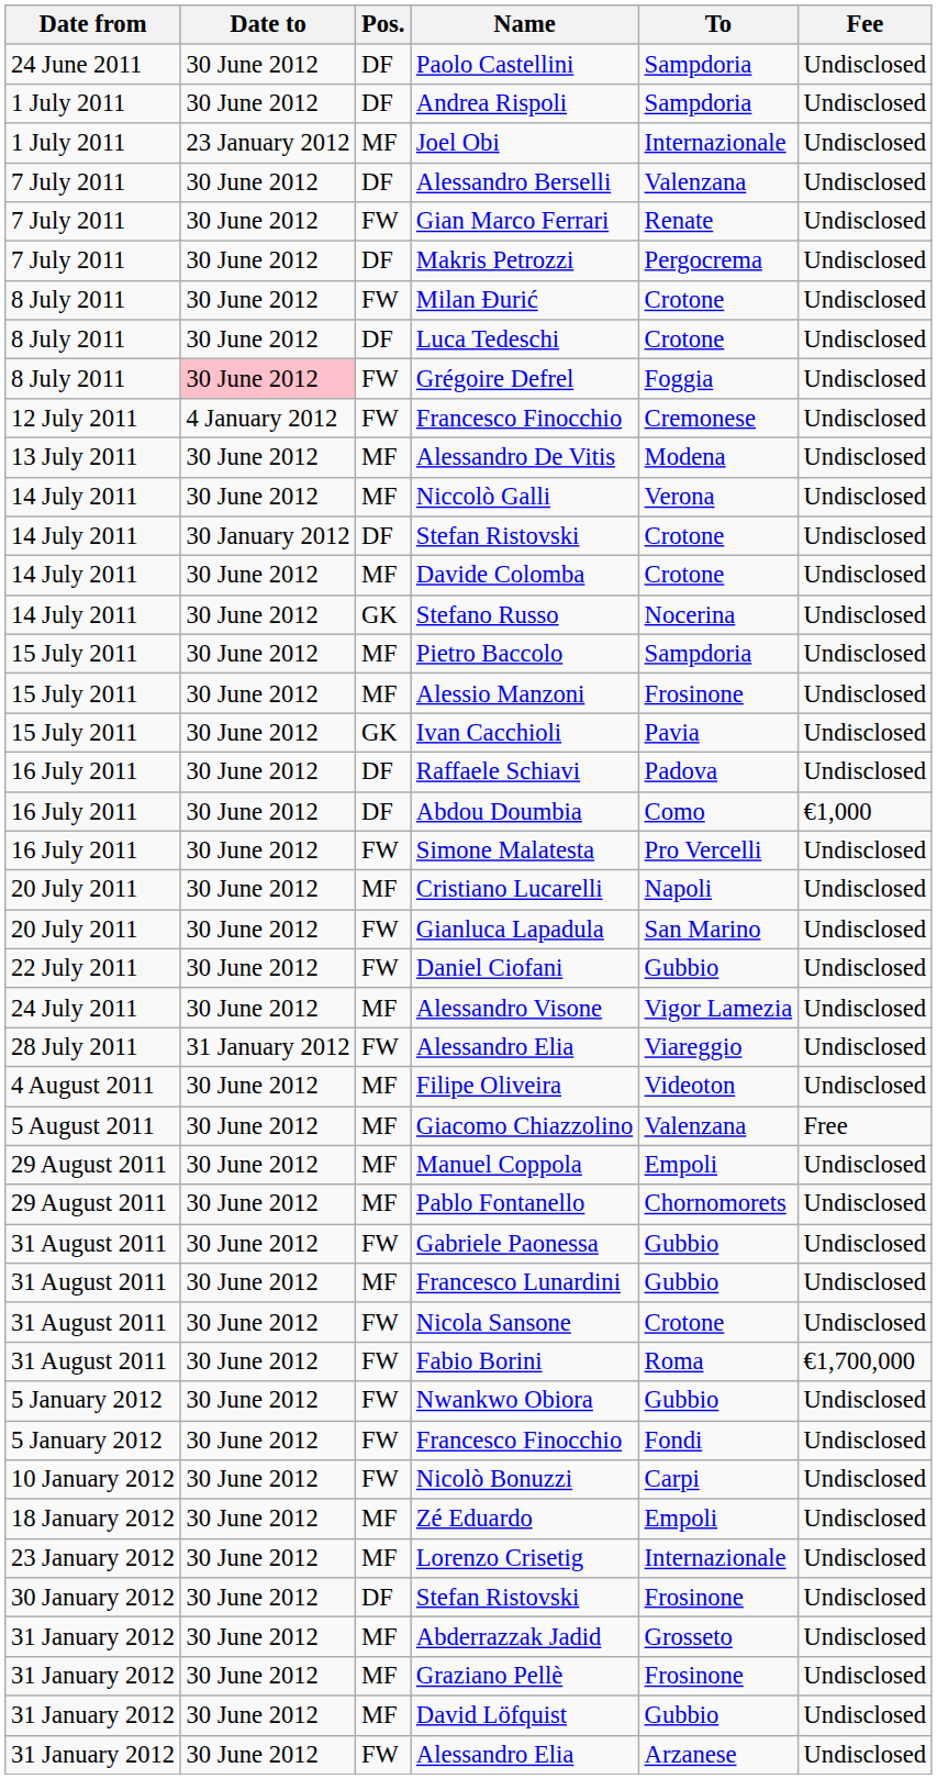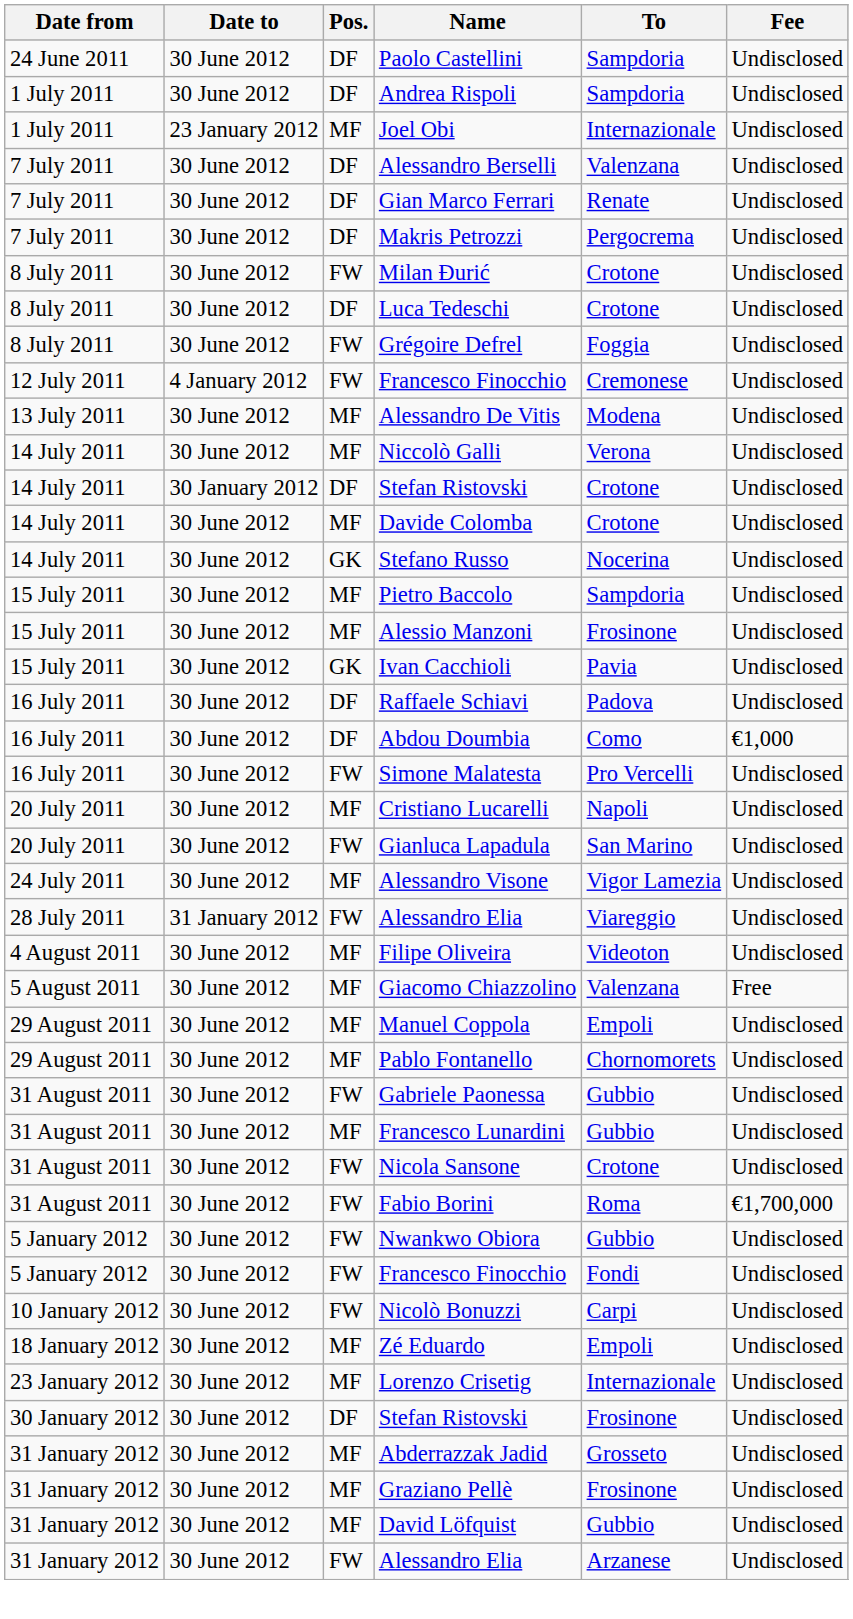 <table class="wikitable">
 <tr>
 <th>Date from</th>
 <th>Date to</th>
 <th>Pos.</th>
 <th>Name</th>
 <th>To</th>
 <th>Fee</th>
 </tr>
 <tr>
 <td>24 June 2011</td>
 <td>30 June 2012</td>
 <td>DF</td>
 <td> <a href='#'>Paolo Castellini</a></td>
 <td> <a href='#'>Sampdoria</a></td>
 <td>Undisclosed</td>
 </tr>
 <tr>
 <td>1 July 2011</td>
 <td>30 June 2012</td>
 <td>DF</td>
 <td> <a href='#'>Andrea Rispoli</a></td>
 <td> <a href='#'>Sampdoria</a></td>
 <td>Undisclosed</td>
 </tr>
 <tr>
 <td>1 July 2011</td>
 <td>23 January 2012</td>
 <td>MF</td>
 <td> <a href='#'>Joel Obi</a></td>
 <td> <a href='#'>Internazionale</a></td>
 <td>Undisclosed</td>
 </tr>
 <tr>
 <td>7 July 2011</td>
 <td>30 June 2012</td>
 <td>DF</td>
 <td> <a href='#'>Alessandro Berselli</a></td>
 <td> <a href='#'>Valenzana</a></td>
 <td>Undisclosed</td>
 </tr>
 <tr>
 <td>7 July 2011</td>
 <td>30 June 2012</td>
-<td>FW</td>
+<td>DF</td>
 <td> <a href='#'>Gian Marco Ferrari</a></td>
 <td> <a href='#'>Renate</a></td>
 <td>Undisclosed</td>
 </tr>
 <tr>
 <td>7 July 2011</td>
 <td>30 June 2012</td>
 <td>DF</td>
 <td> <a href='#'>Makris Petrozzi</a></td>
 <td> <a href='#'>Pergocrema</a></td>
 <td>Undisclosed</td>
 </tr>
 <tr>
 <td>8 July 2011</td>
 <td>30 June 2012</td>
 <td>FW</td>
 <td> <a href='#'>Milan Đurić</a></td>
 <td> <a href='#'>Crotone</a></td>
 <td>Undisclosed</td>
 </tr>
 <tr>
 <td>8 July 2011</td>
 <td>30 June 2012</td>
 <td>DF</td>
 <td> <a href='#'>Luca Tedeschi</a></td>
 <td> <a href='#'>Crotone</a></td>
 <td>Undisclosed</td>
 </tr>
 <tr>
 <td>8 July 2011</td>
-<td style="background: pink;">30 June 2012</td>
+<td>30 June 2012</td>
 <td>FW</td>
 <td> <a href='#'>Grégoire Defrel</a></td>
 <td> <a href='#'>Foggia</a></td>
 <td>Undisclosed</td>
 </tr>
 <tr>
 <td>12 July 2011</td>
 <td>4 January 2012</td>
 <td>FW</td>
 <td> <a href='#'>Francesco Finocchio</a></td>
 <td> <a href='#'>Cremonese</a></td>
 <td>Undisclosed</td>
 </tr>
 <tr>
 <td>13 July 2011</td>
 <td>30 June 2012</td>
 <td>MF</td>
 <td> <a href='#'>Alessandro De Vitis</a></td>
 <td> <a href='#'>Modena</a></td>
 <td>Undisclosed</td>
 </tr>
 <tr>
 <td>14 July 2011</td>
 <td>30 June 2012</td>
 <td>MF</td>
 <td> <a href='#'>Niccolò Galli</a></td>
 <td> <a href='#'>Verona</a></td>
 <td>Undisclosed</td>
 </tr>
 <tr>
 <td>14 July 2011</td>
 <td>30 January 2012</td>
 <td>DF</td>
 <td> <a href='#'>Stefan Ristovski</a></td>
 <td> <a href='#'>Crotone</a></td>
 <td>Undisclosed</td>
 </tr>
 <tr>
 <td>14 July 2011</td>
 <td>30 June 2012</td>
 <td>MF</td>
 <td> <a href='#'>Davide Colomba</a></td>
 <td> <a href='#'>Crotone</a></td>
 <td>Undisclosed</td>
 </tr>
 <tr>
 <td>14 July 2011</td>
 <td>30 June 2012</td>
 <td>GK</td>
 <td> <a href='#'>Stefano Russo</a></td>
 <td> <a href='#'>Nocerina</a></td>
 <td>Undisclosed</td>
 </tr>
 <tr>
 <td>15 July 2011</td>
 <td>30 June 2012</td>
 <td>MF</td>
 <td> <a href='#'>Pietro Baccolo</a></td>
 <td> <a href='#'>Sampdoria</a></td>
 <td>Undisclosed</td>
 </tr>
 <tr>
 <td>15 July 2011</td>
 <td>30 June 2012</td>
 <td>MF</td>
 <td> <a href='#'>Alessio Manzoni</a></td>
 <td> <a href='#'>Frosinone</a></td>
 <td>Undisclosed</td>
 </tr>
 <tr>
 <td>15 July 2011</td>
 <td>30 June 2012</td>
 <td>GK</td>
 <td> <a href='#'>Ivan Cacchioli</a></td>
 <td> <a href='#'>Pavia</a></td>
 <td>Undisclosed</td>
 </tr>
 <tr>
 <td>16 July 2011</td>
 <td>30 June 2012</td>
 <td>DF</td>
 <td> <a href='#'>Raffaele Schiavi</a></td>
 <td> <a href='#'>Padova</a></td>
 <td>Undisclosed</td>
 </tr>
 <tr>
 <td>16 July 2011</td>
 <td>30 June 2012</td>
 <td>DF</td>
 <td> <a href='#'>Abdou Doumbia</a></td>
 <td> <a href='#'>Como</a></td>
 <td>€1,000</td>
 </tr>
 <tr>
 <td>16 July 2011</td>
 <td>30 June 2012</td>
 <td>FW</td>
 <td> <a href='#'>Simone Malatesta</a></td>
 <td> <a href='#'>Pro Vercelli</a></td>
 <td>Undisclosed</td>
 </tr>
 <tr>
 <td>20 July 2011</td>
 <td>30 June 2012</td>
 <td>MF</td>
 <td> <a href='#'>Cristiano Lucarelli</a></td>
 <td> <a href='#'>Napoli</a></td>
 <td>Undisclosed</td>
 </tr>
 <tr>
 <td>20 July 2011</td>
 <td>30 June 2012</td>
 <td>FW</td>
 <td> <a href='#'>Gianluca Lapadula</a></td>
 <td> <a href='#'>San Marino</a></td>
-<td>Undisclosed</td>
-</tr>
-<tr>
-<td>22 July 2011</td>
-<td>30 June 2012</td>
-<td>FW</td>
-<td> <a href='#'>Daniel Ciofani</a></td>
-<td> <a href='#'>Gubbio</a></td>
 <td>Undisclosed</td>
 </tr>
 <tr>
 <td>24 July 2011</td>
 <td>30 June 2012</td>
 <td>MF</td>
 <td> <a href='#'>Alessandro Visone</a></td>
 <td> <a href='#'>Vigor Lamezia</a></td>
 <td>Undisclosed</td>
 </tr>
 <tr>
 <td>28 July 2011</td>
 <td>31 January 2012</td>
 <td>FW</td>
 <td> <a href='#'>Alessandro Elia</a></td>
 <td> <a href='#'>Viareggio</a></td>
 <td>Undisclosed</td>
 </tr>
 <tr>
 <td>4 August 2011</td>
 <td>30 June 2012</td>
 <td>MF</td>
 <td> <a href='#'>Filipe Oliveira</a></td>
 <td> <a href='#'>Videoton</a></td>
 <td>Undisclosed</td>
 </tr>
 <tr>
 <td>5 August 2011</td>
 <td>30 June 2012</td>
 <td>MF</td>
 <td> <a href='#'>Giacomo Chiazzolino</a></td>
 <td> <a href='#'>Valenzana</a></td>
 <td>Free</td>
 </tr>
 <tr>
 <td>29 August 2011</td>
 <td>30 June 2012</td>
 <td>MF</td>
 <td> <a href='#'>Manuel Coppola</a></td>
 <td> <a href='#'>Empoli</a></td>
 <td>Undisclosed</td>
 </tr>
 <tr>
 <td>29 August 2011</td>
 <td>30 June 2012</td>
 <td>MF</td>
 <td> <a href='#'>Pablo Fontanello</a></td>
 <td> <a href='#'>Chornomorets</a></td>
 <td>Undisclosed</td>
 </tr>
 <tr>
 <td>31 August 2011</td>
 <td>30 June 2012</td>
 <td>FW</td>
 <td> <a href='#'>Gabriele Paonessa</a></td>
 <td> <a href='#'>Gubbio</a></td>
 <td>Undisclosed</td>
 </tr>
 <tr>
 <td>31 August 2011</td>
 <td>30 June 2012</td>
 <td>MF</td>
 <td> <a href='#'>Francesco Lunardini</a></td>
 <td> <a href='#'>Gubbio</a></td>
 <td>Undisclosed</td>
 </tr>
 <tr>
 <td>31 August 2011</td>
 <td>30 June 2012</td>
 <td>FW</td>
 <td> <a href='#'>Nicola Sansone</a></td>
 <td> <a href='#'>Crotone</a></td>
 <td>Undisclosed</td>
 </tr>
 <tr>
 <td>31 August 2011</td>
 <td>30 June 2012</td>
 <td>FW</td>
 <td> <a href='#'>Fabio Borini</a></td>
 <td> <a href='#'>Roma</a></td>
 <td>€1,700,000</td>
 </tr>
 <tr>
 <td>5 January 2012</td>
 <td>30 June 2012</td>
 <td>FW</td>
 <td> <a href='#'>Nwankwo Obiora</a></td>
 <td> <a href='#'>Gubbio</a></td>
 <td>Undisclosed</td>
 </tr>
 <tr>
 <td>5 January 2012</td>
 <td>30 June 2012</td>
 <td>FW</td>
 <td> <a href='#'>Francesco Finocchio</a></td>
 <td> <a href='#'>Fondi</a></td>
 <td>Undisclosed</td>
 </tr>
 <tr>
 <td>10 January 2012</td>
 <td>30 June 2012</td>
 <td>FW</td>
 <td> <a href='#'>Nicolò Bonuzzi</a></td>
 <td> <a href='#'>Carpi</a></td>
 <td>Undisclosed</td>
 </tr>
 <tr>
 <td>18 January 2012</td>
 <td>30 June 2012</td>
 <td>MF</td>
 <td> <a href='#'>Zé Eduardo</a></td>
 <td> <a href='#'>Empoli</a></td>
 <td>Undisclosed</td>
 </tr>
 <tr>
 <td>23 January 2012</td>
 <td>30 June 2012</td>
 <td>MF</td>
 <td> <a href='#'>Lorenzo Crisetig</a></td>
 <td> <a href='#'>Internazionale</a></td>
 <td>Undisclosed</td>
 </tr>
 <tr>
 <td>30 January 2012</td>
 <td>30 June 2012</td>
 <td>DF</td>
 <td> <a href='#'>Stefan Ristovski</a></td>
 <td> <a href='#'>Frosinone</a></td>
 <td>Undisclosed</td>
 </tr>
 <tr>
 <td>31 January 2012</td>
 <td>30 June 2012</td>
 <td>MF</td>
 <td> <a href='#'>Abderrazzak Jadid</a></td>
 <td> <a href='#'>Grosseto</a></td>
 <td>Undisclosed</td>
 </tr>
 <tr>
 <td>31 January 2012</td>
 <td>30 June 2012</td>
 <td>MF</td>
 <td> <a href='#'>Graziano Pellè</a></td>
 <td> <a href='#'>Frosinone</a></td>
 <td>Undisclosed</td>
 </tr>
 <tr>
 <td>31 January 2012</td>
 <td>30 June 2012</td>
 <td>MF</td>
 <td> <a href='#'>David Löfquist</a></td>
 <td> <a href='#'>Gubbio</a></td>
 <td>Undisclosed</td>
 </tr>
 <tr>
 <td>31 January 2012</td>
 <td>30 June 2012</td>
 <td>FW</td>
 <td> <a href='#'>Alessandro Elia</a></td>
 <td> <a href='#'>Arzanese</a></td>
 <td>Undisclosed</td>
 </tr>
 <tr>
 </tr>
 </table>
